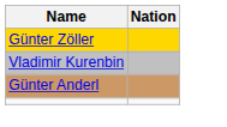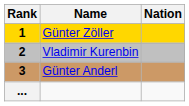 <table class="wikitable">
 <tr>
+<th>Rank</th>
 <th>Name</th>
 <th>Nation</th>
 </tr>
 <tr bgcolor="gold">
+<td align="center"><strong>1</strong></td>
 <td><a href='#'>Günter Zöller</a></td>
 <td></td>
 </tr>
 <tr bgcolor="silver">
+<td align="center"><strong>2</strong></td>
 <td><a href='#'>Vladimir Kurenbin</a></td>
 <td></td>
 </tr>
 <tr bgcolor="cc9966">
+<td align="center"><strong>3</strong></td>
 <td><a href='#'>Günter Anderl</a></td>
 <td></td>
 </tr>
 <tr>
+<th>...</th>
 <td></td>
 <td></td>
 </tr>
 </table>
